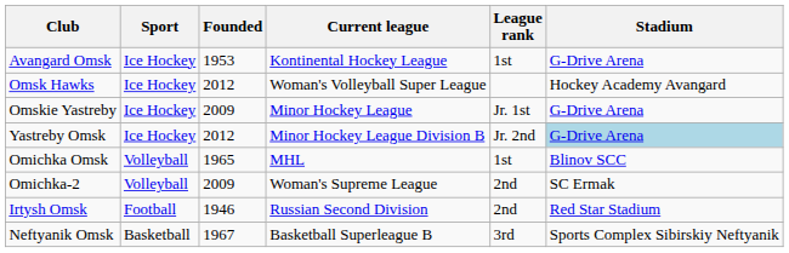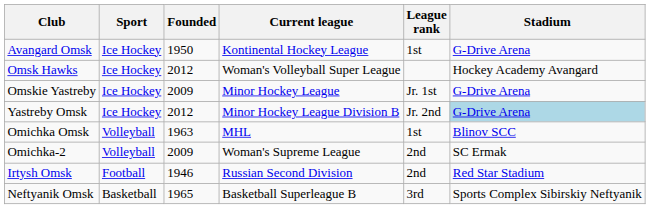 <table class="wikitable">
 <tr>
 <th>Club</th>
 <th>Sport</th>
 <th>Founded</th>
 <th>Current league</th>
 <th>League<br>rank</th>
 <th>Stadium</th>
 </tr>
 <tr>
 <td><a href='#'>Avangard Omsk</a></td>
 <td><a href='#'>Ice Hockey</a></td>
-<td>1953</td>
+<td>1950</td>
 <td><a href='#'>Kontinental Hockey League</a></td>
 <td>1st</td>
 <td><a href='#'>G-Drive Arena</a></td>
 </tr>
 <tr>
 <td><a href='#'>Omsk Hawks</a></td>
 <td><a href='#'>Ice Hockey</a></td>
 <td>2012</td>
 <td>Woman's Volleyball Super League</td>
 <td></td>
 <td>Hockey Academy Avangard</td>
 </tr>
 <tr>
 <td>Omskie Yastreby</td>
 <td><a href='#'>Ice Hockey</a></td>
 <td>2009</td>
 <td><a href='#'>Minor Hockey League</a></td>
 <td>Jr. 1st</td>
 <td><a href='#'>G-Drive Arena</a></td>
 </tr>
 <tr>
 <td>Yastreby Omsk</td>
 <td><a href='#'>Ice Hockey</a></td>
 <td>2012</td>
 <td><a href='#'>Minor Hockey League Division B</a></td>
 <td>Jr. 2nd</td>
 <td style="background: lightblue;"><a href='#'>G-Drive Arena</a></td>
 </tr>
 <tr>
 <td>Omichka Omsk</td>
 <td><a href='#'>Volleyball</a></td>
-<td>1965</td>
+<td>1963</td>
 <td><a href='#'>MHL</a></td>
 <td>1st</td>
 <td><a href='#'>Blinov SCC</a></td>
 </tr>
 <tr>
 <td>Omichka-2</td>
 <td><a href='#'>Volleyball</a></td>
 <td>2009</td>
 <td>Woman's Supreme League</td>
 <td>2nd</td>
 <td>SC Ermak</td>
 </tr>
 <tr>
 <td><a href='#'>Irtysh Omsk</a></td>
 <td><a href='#'>Football</a></td>
 <td>1946</td>
 <td><a href='#'>Russian Second Division</a></td>
 <td>2nd</td>
 <td><a href='#'>Red Star Stadium</a></td>
 </tr>
 <tr>
 <td>Neftyanik Omsk</td>
 <td>Basketball</td>
-<td>1967</td>
+<td>1965</td>
 <td>Basketball Superleague B</td>
 <td>3rd</td>
 <td>Sports Complex Sibirskiy Neftyanik</td>
 </tr>
 </table>
